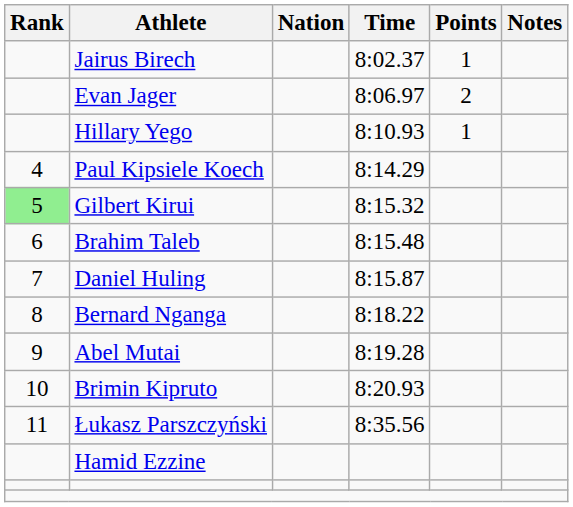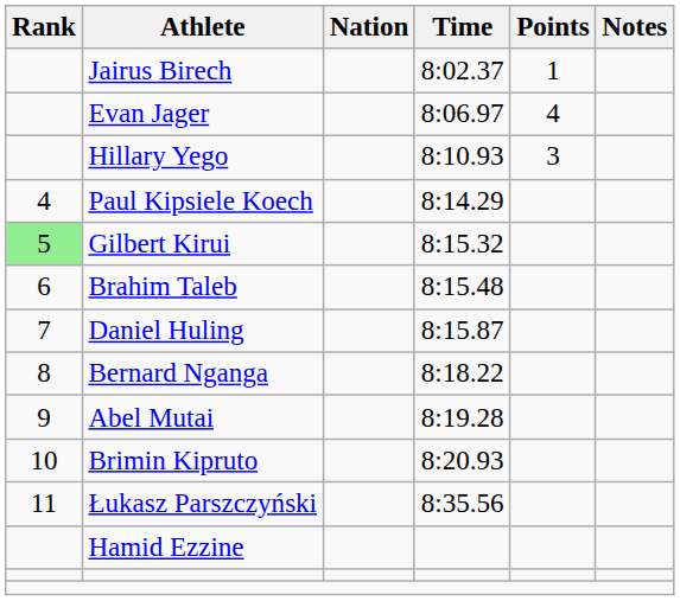 <table class="wikitable sortable" style="text-align:center;">
 <tr>
 <th scope="col" style="width: 10px;">Rank</th>
 <th scope="col">Athlete</th>
 <th scope="col">Nation</th>
 <th scope="col">Time</th>
 <th scope="col">Points</th>
 <th scope="col">Notes</th>
 </tr>
 <tr>
 <td></td>
 <td align="left"><a href='#'>Jairus Birech</a></td>
 <td align="left"></td>
 <td>8:02.37</td>
 <td>1</td>
 <td></td>
 </tr>
 <tr>
 <td></td>
 <td align="left"><a href='#'>Evan Jager</a></td>
 <td align="left"></td>
 <td>8:06.97</td>
-<td>2</td>
+<td>4</td>
 <td></td>
 </tr>
 <tr>
 <td></td>
 <td align="left"><a href='#'>Hillary Yego</a></td>
 <td align="left"></td>
 <td>8:10.93</td>
-<td>1</td>
+<td>3</td>
 <td></td>
 </tr>
 <tr>
 <td>4</td>
 <td align="left"><a href='#'>Paul Kipsiele Koech</a></td>
 <td align="left"></td>
 <td>8:14.29</td>
 <td></td>
 <td></td>
 </tr>
 <tr>
 <td style="background: lightgreen;">5</td>
 <td align="left"><a href='#'>Gilbert Kirui</a></td>
 <td align="left"></td>
 <td>8:15.32</td>
 <td></td>
 <td></td>
 </tr>
 <tr>
 <td>6</td>
 <td align="left"><a href='#'>Brahim Taleb</a></td>
 <td align="left"></td>
 <td>8:15.48</td>
 <td></td>
 <td></td>
 </tr>
 <tr>
 <td>7</td>
 <td align="left"><a href='#'>Daniel Huling</a></td>
 <td align="left"></td>
 <td>8:15.87</td>
 <td></td>
 <td></td>
 </tr>
 <tr>
 <td>8</td>
 <td align="left"><a href='#'>Bernard Nganga</a></td>
 <td align="left"></td>
 <td>8:18.22</td>
 <td></td>
 <td></td>
 </tr>
 <tr>
 <td>9</td>
 <td align="left"><a href='#'>Abel Mutai</a></td>
 <td align="left"></td>
 <td>8:19.28</td>
 <td></td>
 <td></td>
 </tr>
 <tr>
 <td>10</td>
 <td align="left"><a href='#'>Brimin Kipruto</a></td>
 <td align="left"></td>
 <td>8:20.93</td>
 <td></td>
 <td></td>
 </tr>
 <tr>
 <td>11</td>
 <td align="left"><a href='#'>Łukasz Parszczyński</a></td>
 <td align="left"></td>
 <td>8:35.56</td>
 <td></td>
 <td></td>
 </tr>
 <tr>
 <td></td>
 <td align="left"><a href='#'>Hamid Ezzine</a></td>
 <td align="left"></td>
 <td></td>
 <td></td>
 <td></td>
 </tr>
 <tr>
 <td></td>
 <td align="left"></td>
 <td align="left"></td>
 <td></td>
 <td></td>
 <td></td>
 </tr>
 <tr class="sortbottom">
 <td colspan="6"></td>
 </tr>
 </table>
